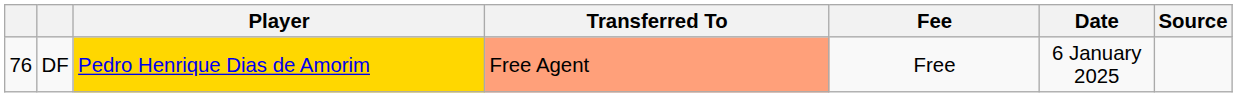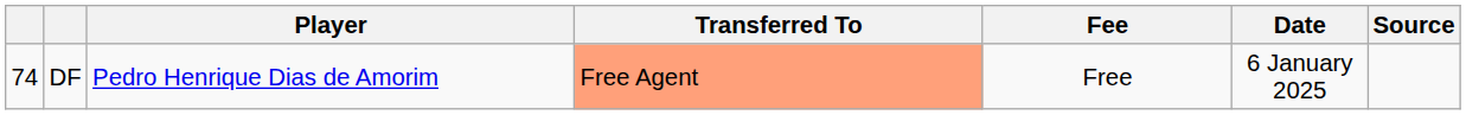 <table class="wikitable plainrowheaders sortable" style="font-size:95%">
 <tr>
 <th></th>
 <th></th>
 <th scope="col" style="width:300px;">Player</th>
 <th scope="col" style="width:250px;">Transferred To</th>
 <th scope="col" style="width:150px;">Fee</th>
 <th scope="col" style="width:78px;">Date</th>
 <th>Source</th>
 </tr>
 <tr>
-<td align=center>76</td>
+<td align=center>74</td>
 <td align=center>DF</td>
-<td style="background: gold;"> <a href='#'>Pedro Henrique Dias de Amorim</a></td>
+<td> <a href='#'>Pedro Henrique Dias de Amorim</a></td>
 <td style="background: lightsalmon;">Free Agent</td>
 <td align=center>Free</td>
 <td align=center>6 January 2025</td>
 <td align=center></td>
 </tr>
 </table>
